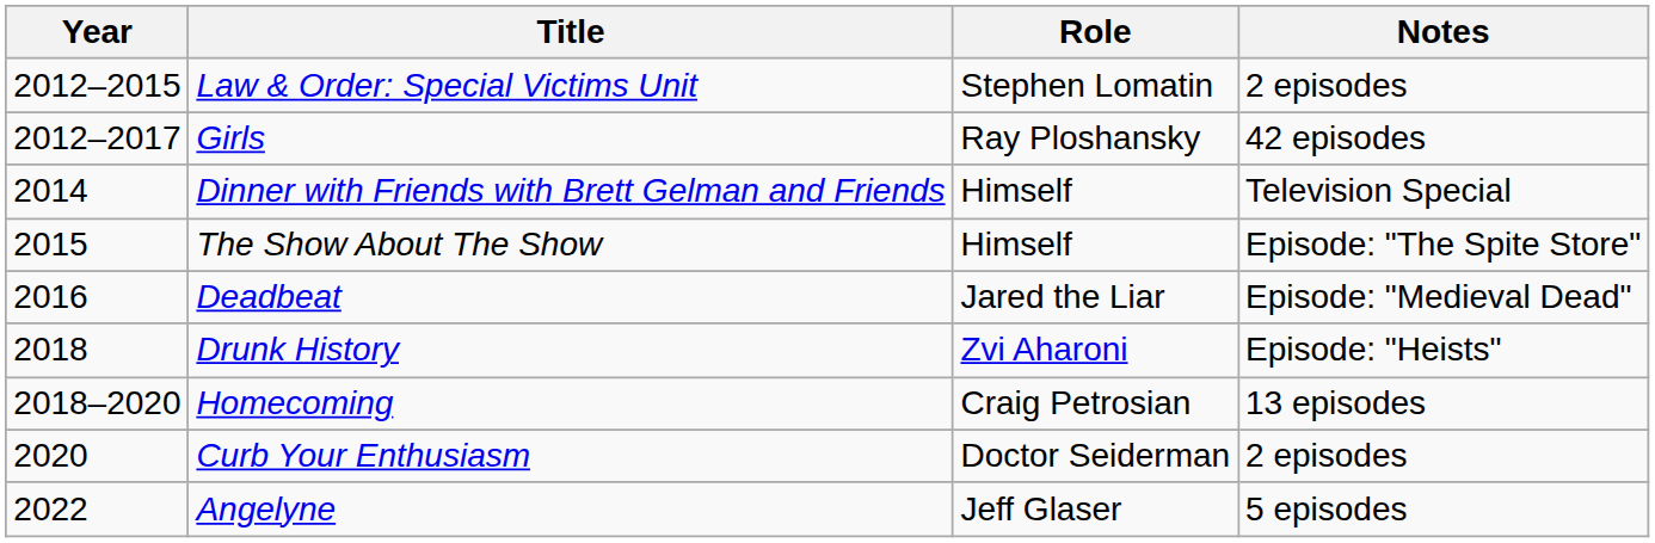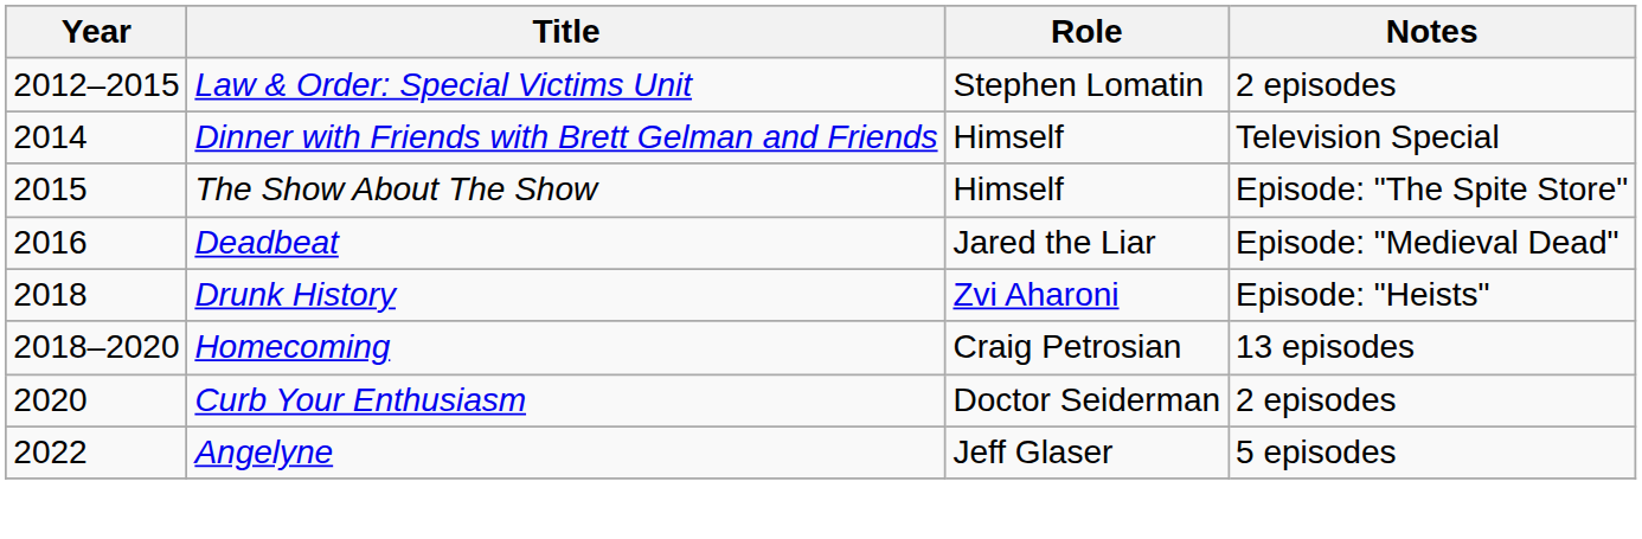 <table class="wikitable sortable">
 <tr>
 <th>Year</th>
 <th>Title</th>
 <th>Role</th>
 <th>Notes</th>
 </tr>
 <tr>
 <td>2012–2015</td>
 <td><em><a href='#'>Law & Order: Special Victims Unit</a></em></td>
 <td>Stephen Lomatin</td>
 <td>2 episodes</td>
-</tr>
-<tr>
-<td>2012–2017</td>
-<td><em><a href='#'>Girls</a></em></td>
-<td>Ray Ploshansky</td>
-<td>42 episodes</td>
 </tr>
 <tr>
 <td>2014</td>
 <td><em><a href='#'>Dinner with Friends with Brett Gelman and Friends</a></em></td>
 <td>Himself</td>
 <td>Television Special</td>
 </tr>
 <tr>
 <td>2015</td>
 <td><em>The Show About The Show</em></td>
 <td>Himself</td>
 <td>Episode: "The Spite Store"</td>
 </tr>
 <tr>
 <td>2016</td>
 <td><em><a href='#'>Deadbeat</a></em></td>
 <td>Jared the Liar</td>
 <td>Episode: "Medieval Dead"</td>
 </tr>
 <tr>
 <td>2018</td>
 <td><em><a href='#'>Drunk History</a></em></td>
 <td><a href='#'>Zvi Aharoni</a></td>
 <td>Episode: "Heists"</td>
 </tr>
 <tr>
 <td>2018–2020</td>
 <td><em><a href='#'>Homecoming</a></em></td>
 <td>Craig Petrosian</td>
 <td>13 episodes</td>
 </tr>
 <tr>
 <td>2020</td>
 <td><em><a href='#'>Curb Your Enthusiasm</a></em></td>
 <td>Doctor Seiderman</td>
 <td>2 episodes</td>
 </tr>
 <tr>
 <td>2022</td>
 <td><a href='#'><em>Angelyne</em></a></td>
 <td>Jeff Glaser</td>
 <td>5 episodes</td>
 </tr>
 </table>
